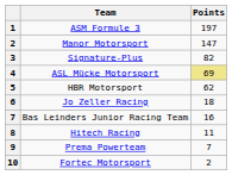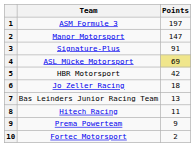 <table class="wikitable" style="font-size:90%; text-align:center">
 <tr>
 <th></th>
 <th>Team</th>
 <th>Points</th>
 </tr>
 <tr>
 <th>1</th>
 <td> <a href='#'>ASM Formule 3</a></td>
 <td>197</td>
 </tr>
 <tr>
 <th>2</th>
 <td> <a href='#'>Manor Motorsport</a></td>
 <td>147</td>
 </tr>
 <tr>
 <th>3</th>
 <td> <a href='#'>Signature-Plus</a></td>
-<td>82</td>
+<td>91</td>
 </tr>
 <tr>
 <th>4</th>
 <td> <a href='#'>ASL Mücke Motorsport</a></td>
 <td style="background: khaki;">69</td>
 </tr>
 <tr>
 <th>5</th>
 <td> HBR Motorsport</td>
-<td>62</td>
+<td>42</td>
 </tr>
 <tr>
 <th>6</th>
 <td> <a href='#'>Jo Zeller Racing</a></td>
 <td>18</td>
 </tr>
 <tr>
 <th>7</th>
 <td> Bas Leinders Junior Racing Team</td>
-<td>16</td>
+<td>13</td>
 </tr>
 <tr>
 <th>8</th>
 <td> <a href='#'>Hitech Racing</a></td>
 <td>11</td>
 </tr>
 <tr>
 <th>9</th>
 <td> <a href='#'>Prema Powerteam</a></td>
-<td>7</td>
+<td>9</td>
 </tr>
 <tr>
 <th>10</th>
 <td> <a href='#'>Fortec Motorsport</a></td>
 <td>2</td>
 </tr>
 </table>
